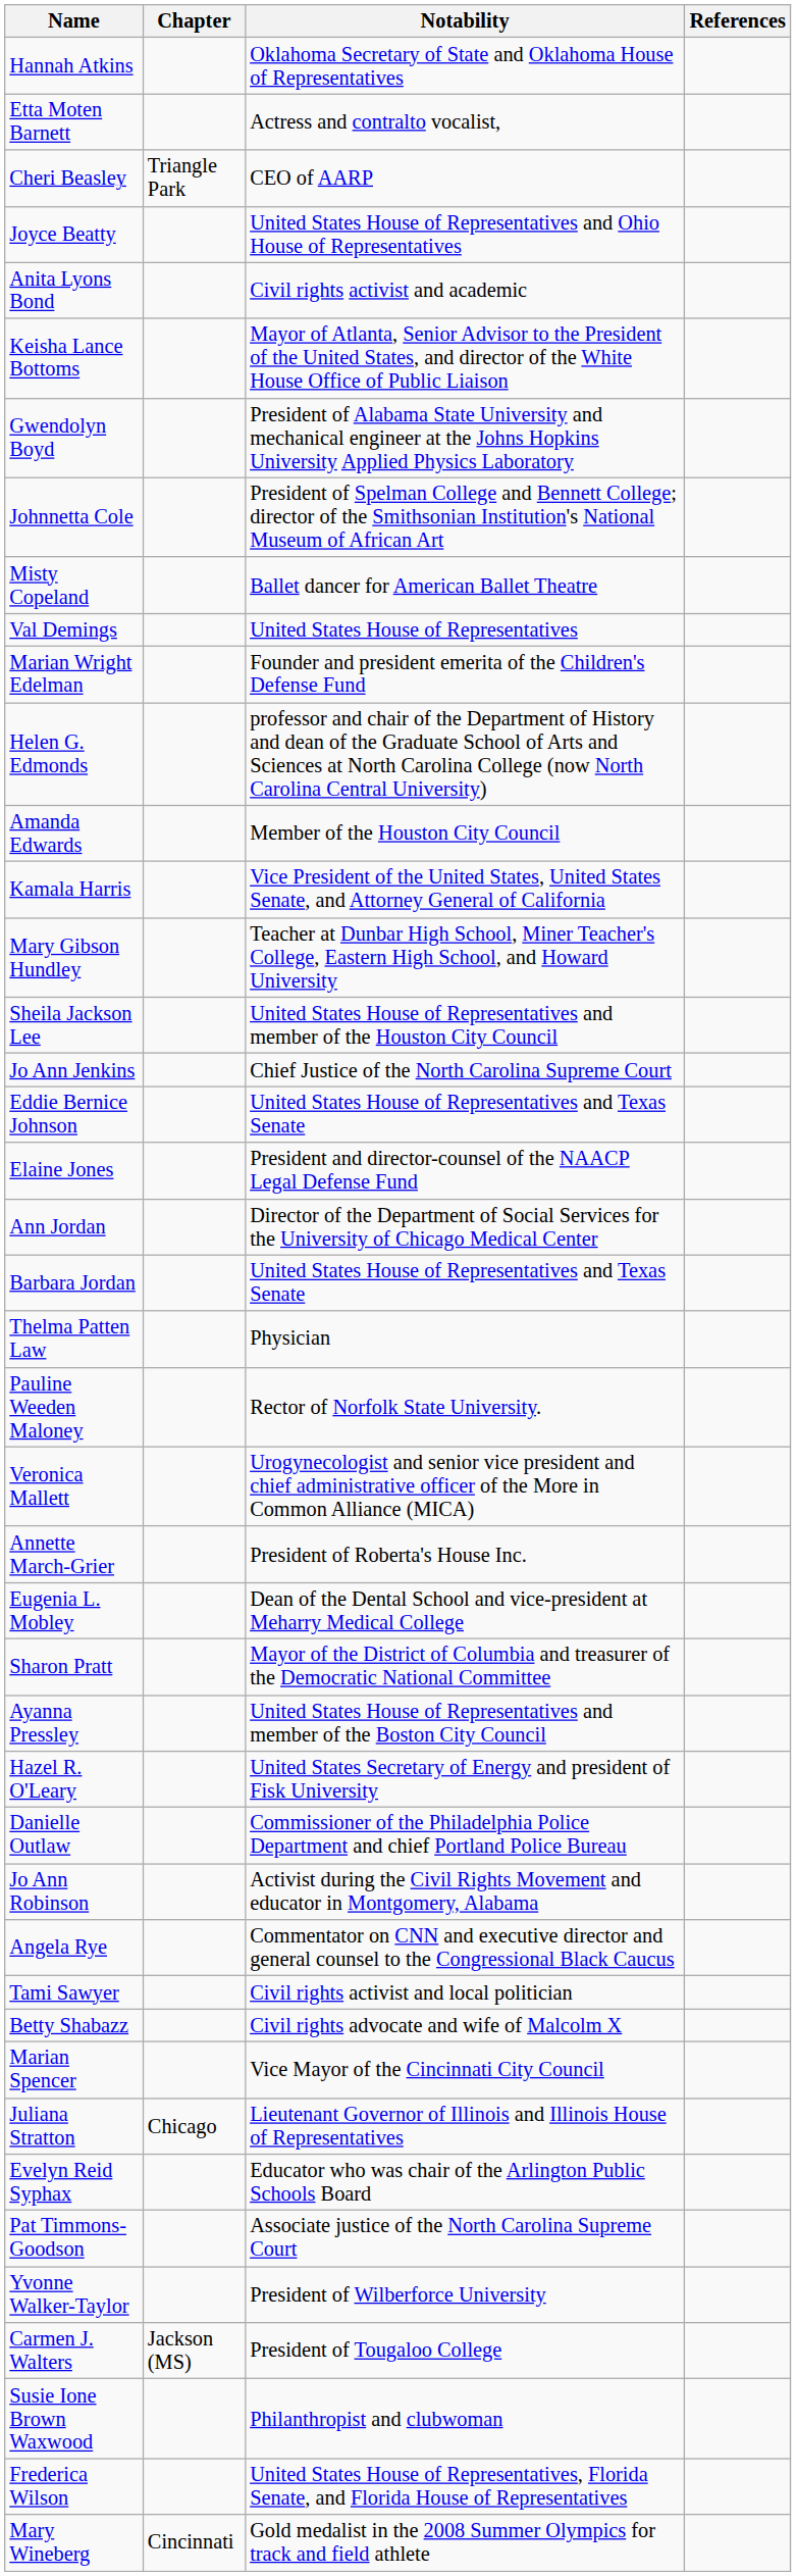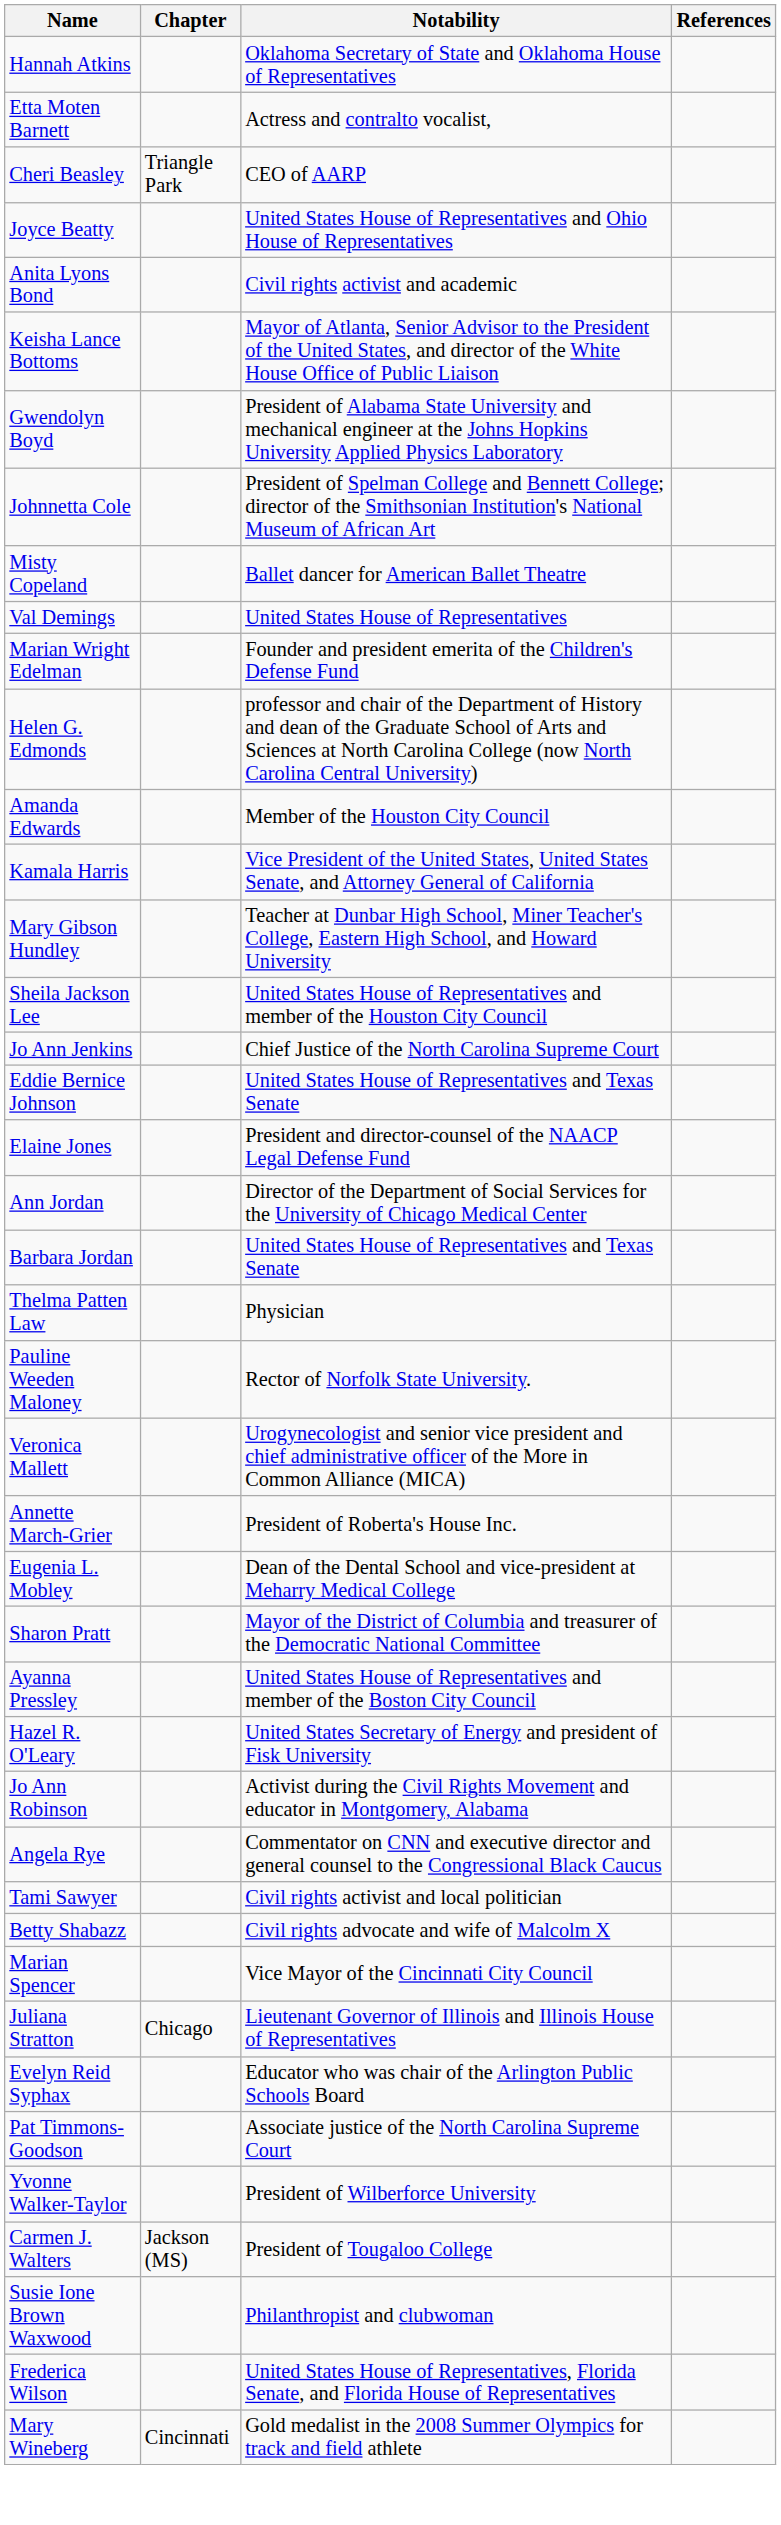 <table class="wikitable sortable">
 <tr>
 <th>Name</th>
 <th>Chapter</th>
 <th>Notability</th>
 <th>References</th>
 </tr>
 <tr>
 <td><a href='#'>Hannah Atkins</a></td>
 <td></td>
 <td><a href='#'>Oklahoma Secretary of State</a> and <a href='#'>Oklahoma House of Representatives</a></td>
 <td></td>
 </tr>
 <tr>
 <td><a href='#'>Etta Moten Barnett</a></td>
 <td></td>
 <td>Actress and <a href='#'>contralto</a> vocalist,</td>
 <td></td>
 </tr>
 <tr>
 <td><a href='#'>Cheri Beasley</a></td>
 <td>Triangle Park</td>
 <td>CEO of <a href='#'>AARP</a></td>
 <td></td>
 </tr>
 <tr>
 <td><a href='#'>Joyce Beatty</a></td>
 <td></td>
 <td><a href='#'>United States House of Representatives</a> and <a href='#'>Ohio House of Representatives</a></td>
 <td></td>
 </tr>
 <tr>
 <td><a href='#'>Anita Lyons Bond</a></td>
 <td></td>
 <td><a href='#'>Civil rights</a> <a href='#'>activist</a> and academic</td>
 <td></td>
 </tr>
 <tr>
 <td><a href='#'>Keisha Lance Bottoms</a></td>
 <td></td>
 <td><a href='#'>Mayor of Atlanta</a>, <a href='#'>Senior Advisor to the President of the United States</a>, and director of the <a href='#'>White House Office of Public Liaison</a></td>
 <td></td>
 </tr>
 <tr>
 <td><a href='#'>Gwendolyn Boyd</a></td>
 <td></td>
 <td>President of <a href='#'>Alabama State University</a> and mechanical engineer at the <a href='#'>Johns Hopkins University</a> <a href='#'>Applied Physics Laboratory</a></td>
 <td></td>
 </tr>
 <tr>
 <td><a href='#'>Johnnetta Cole</a></td>
 <td></td>
 <td>President of <a href='#'>Spelman College</a> and <a href='#'>Bennett College</a>; director of the <a href='#'>Smithsonian Institution</a>'s <a href='#'>National Museum of African Art</a></td>
 <td></td>
 </tr>
 <tr>
 <td><a href='#'>Misty Copeland</a></td>
 <td></td>
 <td><a href='#'>Ballet</a> dancer for <a href='#'>American Ballet Theatre</a></td>
 <td></td>
 </tr>
 <tr>
 <td><a href='#'>Val Demings</a></td>
 <td></td>
 <td><a href='#'>United States House of Representatives</a></td>
 <td></td>
 </tr>
 <tr>
 <td><a href='#'>Marian Wright Edelman</a></td>
 <td></td>
 <td>Founder and president emerita of the <a href='#'>Children's Defense Fund</a></td>
 <td></td>
 </tr>
 <tr>
 <td><a href='#'>Helen G. Edmonds</a></td>
 <td></td>
 <td>professor and chair of the Department of History and dean of the Graduate School of Arts and Sciences at  North Carolina College (now <a href='#'>North Carolina Central University</a>)</td>
 <td></td>
 </tr>
 <tr>
 <td><a href='#'>Amanda Edwards</a></td>
 <td></td>
 <td>Member of the <a href='#'>Houston City Council</a></td>
 <td></td>
 </tr>
 <tr>
 <td><a href='#'>Kamala Harris</a></td>
 <td></td>
 <td><a href='#'>Vice President of the United States</a>, <a href='#'>United States Senate</a>, and <a href='#'>Attorney General of California</a></td>
 <td></td>
 </tr>
 <tr>
 <td><a href='#'>Mary Gibson Hundley</a></td>
 <td></td>
 <td>Teacher at <a href='#'>Dunbar High School</a>, <a href='#'>Miner Teacher's College</a>, <a href='#'>Eastern High School</a>, and <a href='#'>Howard University</a></td>
 <td></td>
 </tr>
 <tr>
 <td><a href='#'>Sheila Jackson Lee</a></td>
 <td></td>
 <td><a href='#'>United States House of Representatives</a> and member of the <a href='#'>Houston City Council</a></td>
 <td></td>
 </tr>
 <tr>
 <td><a href='#'>Jo Ann Jenkins</a></td>
 <td></td>
 <td>Chief Justice of the <a href='#'>North Carolina Supreme Court</a></td>
 <td></td>
 </tr>
 <tr>
 <td><a href='#'>Eddie Bernice Johnson</a></td>
 <td></td>
 <td><a href='#'>United States House of Representatives</a> and <a href='#'>Texas Senate</a></td>
 <td></td>
 </tr>
 <tr>
 <td><a href='#'>Elaine Jones</a></td>
 <td></td>
 <td>President and director-counsel of the <a href='#'>NAACP Legal Defense Fund</a></td>
 <td></td>
 </tr>
 <tr>
 <td><a href='#'>Ann Jordan</a></td>
 <td></td>
 <td>Director of the Department of Social Services for the <a href='#'>University of Chicago Medical Center</a></td>
 <td></td>
 </tr>
 <tr>
 <td><a href='#'>Barbara Jordan</a></td>
 <td></td>
 <td><a href='#'>United States House of Representatives</a> and <a href='#'>Texas Senate</a></td>
 <td></td>
 </tr>
 <tr>
 <td><a href='#'>Thelma Patten Law</a></td>
 <td></td>
 <td>Physician</td>
 <td></td>
 </tr>
 <tr>
 <td><a href='#'>Pauline Weeden Maloney</a></td>
 <td></td>
 <td>Rector of <a href='#'>Norfolk State University</a>.</td>
 <td></td>
 </tr>
 <tr>
 <td><a href='#'>Veronica Mallett</a></td>
 <td></td>
 <td><a href='#'>Urogynecologist</a> and senior vice president and <a href='#'>chief administrative officer</a> of the More in Common Alliance (MICA)</td>
 <td></td>
 </tr>
 <tr>
 <td><a href='#'>Annette March-Grier</a></td>
 <td></td>
 <td>President of Roberta's House Inc.</td>
 <td></td>
 </tr>
 <tr>
 <td><a href='#'>Eugenia L. Mobley</a></td>
 <td></td>
 <td>Dean of the Dental School and vice-president at <a href='#'>Meharry Medical College</a></td>
 <td></td>
 </tr>
 <tr>
 <td><a href='#'>Sharon Pratt</a></td>
 <td></td>
 <td><a href='#'>Mayor of the District of Columbia</a> and treasurer of the <a href='#'>Democratic National Committee</a></td>
 <td></td>
 </tr>
 <tr>
 <td><a href='#'>Ayanna Pressley</a></td>
 <td></td>
 <td><a href='#'>United States House of Representatives</a> and member of the <a href='#'>Boston City Council</a></td>
 <td></td>
 </tr>
 <tr>
 <td><a href='#'>Hazel R. O'Leary</a></td>
 <td></td>
 <td><a href='#'>United States Secretary of Energy</a> and president of <a href='#'>Fisk University</a></td>
 <td></td>
 </tr>
 <tr>
-<td><a href='#'>Danielle Outlaw</a></td>
-<td></td>
-<td><a href='#'>Commissioner of the Philadelphia Police Department</a> and chief <a href='#'>Portland Police Bureau</a></td>
-<td></td>
-</tr>
-<tr>
 <td><a href='#'>Jo Ann Robinson</a></td>
 <td></td>
 <td>Activist during the <a href='#'>Civil Rights Movement</a> and educator in <a href='#'>Montgomery, Alabama</a></td>
 <td></td>
 </tr>
 <tr>
 <td><a href='#'>Angela Rye</a></td>
 <td></td>
 <td>Commentator on <a href='#'>CNN</a> and executive director and general counsel to the <a href='#'>Congressional Black Caucus</a></td>
 <td></td>
 </tr>
 <tr>
 <td><a href='#'>Tami Sawyer</a></td>
 <td></td>
 <td><a href='#'>Civil rights</a> activist and local politician</td>
 <td></td>
 </tr>
 <tr>
 <td><a href='#'>Betty Shabazz</a></td>
 <td></td>
 <td><a href='#'>Civil rights</a> advocate and wife of <a href='#'>Malcolm X</a></td>
 <td></td>
 </tr>
 <tr>
 <td><a href='#'>Marian Spencer</a></td>
 <td></td>
 <td>Vice Mayor of the <a href='#'>Cincinnati City Council</a></td>
 <td></td>
 </tr>
 <tr>
 <td><a href='#'>Juliana Stratton</a></td>
 <td>Chicago</td>
 <td><a href='#'>Lieutenant Governor of Illinois</a> and <a href='#'>Illinois House of Representatives</a></td>
 <td></td>
 </tr>
 <tr>
 <td><a href='#'>Evelyn Reid Syphax</a></td>
 <td></td>
 <td>Educator who was chair of the <a href='#'>Arlington Public Schools</a> Board</td>
 <td></td>
 </tr>
 <tr>
 <td><a href='#'>Pat Timmons-Goodson</a></td>
 <td></td>
 <td>Associate justice of the <a href='#'>North Carolina Supreme Court</a></td>
 <td></td>
 </tr>
 <tr>
 <td><a href='#'>Yvonne Walker-Taylor</a></td>
 <td></td>
 <td>President of <a href='#'>Wilberforce University</a></td>
 <td></td>
 </tr>
 <tr>
 <td><a href='#'>Carmen J. Walters</a></td>
 <td>Jackson (MS)</td>
 <td>President of <a href='#'>Tougaloo College</a></td>
 <td></td>
 </tr>
 <tr>
 <td><a href='#'>Susie Ione Brown Waxwood</a></td>
 <td></td>
 <td><a href='#'>Philanthropist</a> and <a href='#'>clubwoman</a></td>
 <td></td>
 </tr>
 <tr>
 <td><a href='#'>Frederica Wilson</a></td>
 <td></td>
 <td><a href='#'>United States House of Representatives</a>, <a href='#'>Florida Senate</a>, and <a href='#'>Florida House of Representatives</a></td>
 <td></td>
 </tr>
 <tr>
 <td><a href='#'>Mary Wineberg</a></td>
 <td>Cincinnati</td>
 <td>Gold medalist in the <a href='#'>2008 Summer Olympics</a> for <a href='#'>track and field</a> athlete</td>
 <td></td>
 </tr>
 </table>
